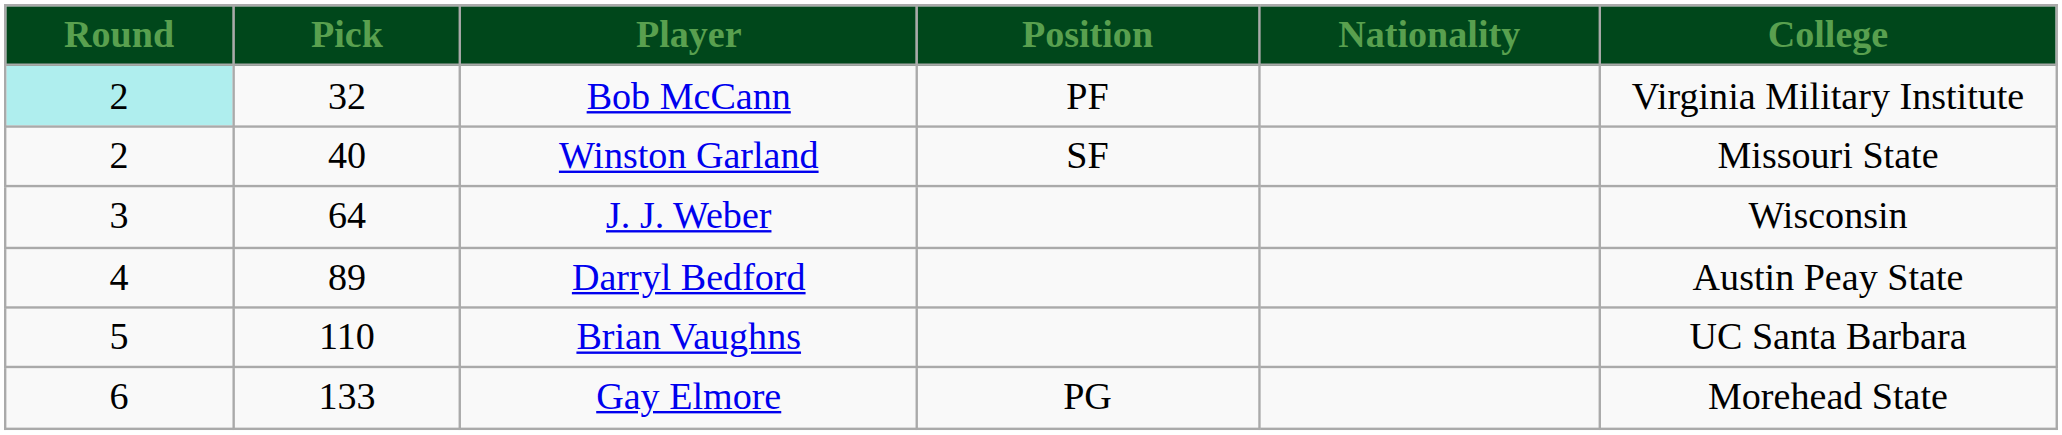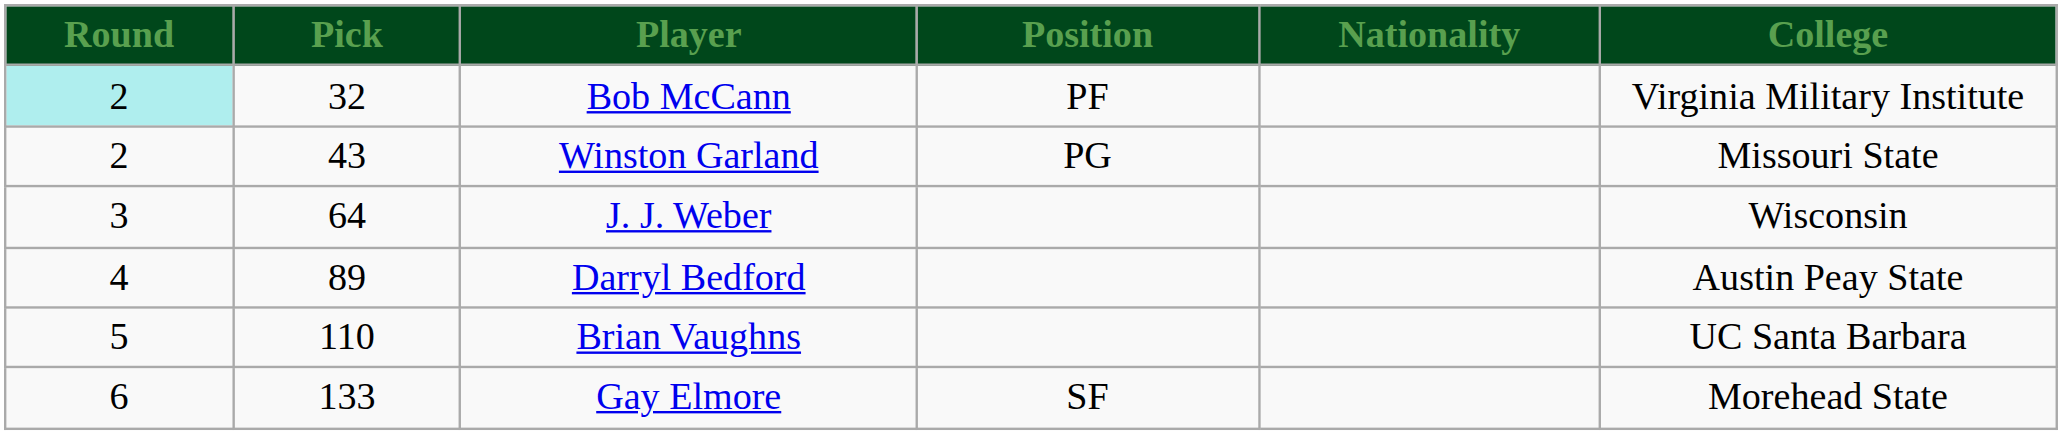 <table class="wikitable sortable sortable">
 <tr>
 <th style="background:#00471B; color:#59A04F" width="10%">Round</th>
 <th style="background:#00471B; color:#59A04F" width="10%">Pick</th>
 <th style="background:#00471B; color:#59A04F" width="20%">Player</th>
 <th style="background:#00471B; color:#59A04F" width="15%">Position</th>
 <th style="background:#00471B; color:#59A04F" width="15%">Nationality</th>
 <th style="background:#00471B; color:#59A04F" width="20%">College</th>
 </tr>
 <tr style="text-align: center">
 <td style="background: paleturquoise;">2</td>
 <td>32</td>
 <td><a href='#'>Bob McCann</a></td>
 <td>PF</td>
 <td></td>
 <td>Virginia Military Institute</td>
 </tr>
 <tr style="text-align: center">
 <td>2</td>
-<td>40</td>
+<td>43</td>
 <td><a href='#'>Winston Garland</a></td>
-<td>SF</td>
+<td>PG</td>
 <td></td>
 <td>Missouri State</td>
 </tr>
 <tr style="text-align: center">
 <td>3</td>
 <td>64</td>
 <td><a href='#'>J. J. Weber</a></td>
 <td></td>
 <td></td>
 <td>Wisconsin</td>
 </tr>
 <tr style="text-align: center">
 <td>4</td>
 <td>89</td>
 <td><a href='#'>Darryl Bedford</a></td>
 <td></td>
 <td></td>
 <td>Austin Peay State</td>
 </tr>
 <tr style="text-align: center">
 <td>5</td>
 <td>110</td>
 <td><a href='#'>Brian Vaughns</a></td>
 <td></td>
 <td></td>
 <td>UC Santa Barbara</td>
 </tr>
 <tr style="text-align: center">
 <td>6</td>
 <td>133</td>
 <td><a href='#'>Gay Elmore</a></td>
-<td>PG</td>
+<td>SF</td>
 <td></td>
 <td>Morehead State</td>
 </tr>
 </table>
